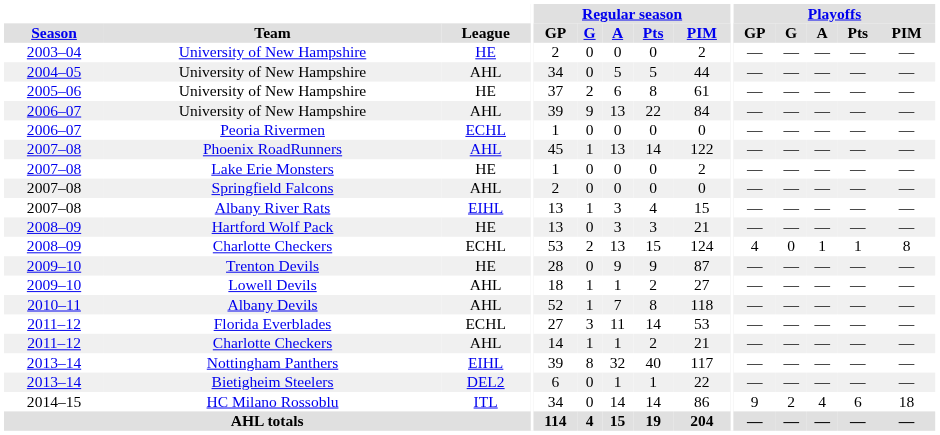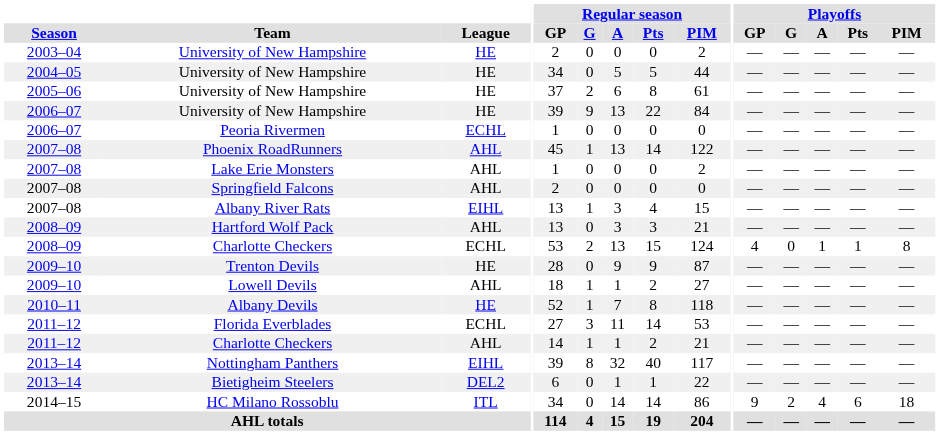 <table border="0" cellpadding="1" cellspacing="0" style="text-align:center; width:60em">
 <tr bgcolor="#e0e0e0">
 <th colspan="3" bgcolor="#ffffff"></th>
 <th rowspan="99" bgcolor="#ffffff"></th>
 <th colspan="5"><a href='#'>Regular season</a></th>
 <th rowspan="99" bgcolor="#ffffff"></th>
 <th colspan="5"><a href='#'>Playoffs</a></th>
 </tr>
 <tr bgcolor="#e0e0e0">
 <th><a href='#'>Season</a></th>
 <th>Team</th>
 <th>League</th>
 <th>GP</th>
 <th><a href='#'>G</a></th>
 <th><a href='#'>A</a></th>
 <th><a href='#'>Pts</a></th>
 <th><a href='#'>PIM</a></th>
 <th>GP</th>
 <th>G</th>
 <th>A</th>
 <th>Pts</th>
 <th>PIM</th>
 </tr>
 <tr ALIGN="center">
 <td><a href='#'>2003–04</a></td>
 <td><a href='#'>University of New Hampshire</a></td>
 <td><a href='#'>HE</a></td>
 <td>2</td>
 <td>0</td>
 <td>0</td>
 <td>0</td>
 <td>2</td>
 <td>—</td>
 <td>—</td>
 <td>—</td>
 <td>—</td>
 <td>—</td>
 </tr>
 <tr ALIGN="center" bgcolor="#f0f0f0">
 <td><a href='#'>2004–05</a></td>
 <td>University of New Hampshire</td>
-<td>AHL</td>
+<td>HE</td>
 <td>34</td>
 <td>0</td>
 <td>5</td>
 <td>5</td>
 <td>44</td>
 <td>—</td>
 <td>—</td>
 <td>—</td>
 <td>—</td>
 <td>—</td>
 </tr>
 <tr ALIGN="center">
 <td><a href='#'>2005–06</a></td>
 <td>University of New Hampshire</td>
 <td>HE</td>
 <td>37</td>
 <td>2</td>
 <td>6</td>
 <td>8</td>
 <td>61</td>
 <td>—</td>
 <td>—</td>
 <td>—</td>
 <td>—</td>
 <td>—</td>
 </tr>
 <tr ALIGN="center" bgcolor="#f0f0f0">
 <td><a href='#'>2006–07</a></td>
 <td>University of New Hampshire</td>
-<td>AHL</td>
+<td>HE</td>
 <td>39</td>
 <td>9</td>
 <td>13</td>
 <td>22</td>
 <td>84</td>
 <td>—</td>
 <td>—</td>
 <td>—</td>
 <td>—</td>
 <td>—</td>
 </tr>
 <tr ALIGN="center">
 <td><a href='#'>2006–07</a></td>
 <td><a href='#'>Peoria Rivermen</a></td>
 <td><a href='#'>ECHL</a></td>
 <td>1</td>
 <td>0</td>
 <td>0</td>
 <td>0</td>
 <td>0</td>
 <td>—</td>
 <td>—</td>
 <td>—</td>
 <td>—</td>
 <td>—</td>
 </tr>
 <tr ALIGN="center" bgcolor="#f0f0f0">
 <td><a href='#'>2007–08</a></td>
 <td><a href='#'>Phoenix RoadRunners</a></td>
 <td><a href='#'>AHL</a></td>
 <td>45</td>
 <td>1</td>
 <td>13</td>
 <td>14</td>
 <td>122</td>
 <td>—</td>
 <td>—</td>
 <td>—</td>
 <td>—</td>
 <td>—</td>
 </tr>
 <tr ALIGN="center">
 <td><a href='#'>2007–08</a></td>
 <td><a href='#'>Lake Erie Monsters</a></td>
-<td>HE</td>
+<td>AHL</td>
 <td>1</td>
 <td>0</td>
 <td>0</td>
 <td>0</td>
 <td>2</td>
 <td>—</td>
 <td>—</td>
 <td>—</td>
 <td>—</td>
 <td>—</td>
 </tr>
 <tr ALIGN="center" bgcolor="#f0f0f0">
 <td>2007–08</td>
 <td><a href='#'>Springfield Falcons</a></td>
 <td>AHL</td>
 <td>2</td>
 <td>0</td>
 <td>0</td>
 <td>0</td>
 <td>0</td>
 <td>—</td>
 <td>—</td>
 <td>—</td>
 <td>—</td>
 <td>—</td>
 </tr>
 <tr ALIGN="center">
 <td>2007–08</td>
 <td><a href='#'>Albany River Rats</a></td>
 <td><a href='#'>EIHL</a></td>
 <td>13</td>
 <td>1</td>
 <td>3</td>
 <td>4</td>
 <td>15</td>
 <td>—</td>
 <td>—</td>
 <td>—</td>
 <td>—</td>
 <td>—</td>
 </tr>
 <tr ALIGN="center" bgcolor="#f0f0f0">
 <td><a href='#'>2008–09</a></td>
 <td><a href='#'>Hartford Wolf Pack</a></td>
-<td>HE</td>
+<td>AHL</td>
 <td>13</td>
 <td>0</td>
 <td>3</td>
 <td>3</td>
 <td>21</td>
 <td>—</td>
 <td>—</td>
 <td>—</td>
 <td>—</td>
 <td>—</td>
 </tr>
 <tr ALIGN="center">
 <td><a href='#'>2008–09</a></td>
 <td><a href='#'>Charlotte Checkers</a></td>
 <td>ECHL</td>
 <td>53</td>
 <td>2</td>
 <td>13</td>
 <td>15</td>
 <td>124</td>
 <td>4</td>
 <td>0</td>
 <td>1</td>
 <td>1</td>
 <td>8</td>
 </tr>
 <tr ALIGN="center" bgcolor="#f0f0f0">
 <td><a href='#'>2009–10</a></td>
 <td><a href='#'>Trenton Devils</a></td>
 <td>HE</td>
 <td>28</td>
 <td>0</td>
 <td>9</td>
 <td>9</td>
 <td>87</td>
 <td>—</td>
 <td>—</td>
 <td>—</td>
 <td>—</td>
 <td>—</td>
 </tr>
 <tr ALIGN="center">
 <td><a href='#'>2009–10</a></td>
 <td><a href='#'>Lowell Devils</a></td>
 <td>AHL</td>
 <td>18</td>
 <td>1</td>
 <td>1</td>
 <td>2</td>
 <td>27</td>
 <td>—</td>
 <td>—</td>
 <td>—</td>
 <td>—</td>
 <td>—</td>
 </tr>
 <tr ALIGN="center" bgcolor="#f0f0f0">
 <td><a href='#'>2010–11</a></td>
 <td><a href='#'>Albany Devils</a></td>
-<td>AHL</td>
+<td><a href='#'>HE</a></td>
 <td>52</td>
 <td>1</td>
 <td>7</td>
 <td>8</td>
 <td>118</td>
 <td>—</td>
 <td>—</td>
 <td>—</td>
 <td>—</td>
 <td>—</td>
 </tr>
 <tr ALIGN="center">
 <td><a href='#'>2011–12</a></td>
 <td><a href='#'>Florida Everblades</a></td>
 <td>ECHL</td>
 <td>27</td>
 <td>3</td>
 <td>11</td>
 <td>14</td>
 <td>53</td>
 <td>—</td>
 <td>—</td>
 <td>—</td>
 <td>—</td>
 <td>—</td>
 </tr>
 <tr ALIGN="center" bgcolor="#f0f0f0">
 <td><a href='#'>2011–12</a></td>
 <td><a href='#'>Charlotte Checkers</a></td>
 <td>AHL</td>
 <td>14</td>
 <td>1</td>
 <td>1</td>
 <td>2</td>
 <td>21</td>
 <td>—</td>
 <td>—</td>
 <td>—</td>
 <td>—</td>
 <td>—</td>
 </tr>
 <tr ALIGN="center">
 <td><a href='#'>2013–14</a></td>
 <td><a href='#'>Nottingham Panthers</a></td>
 <td><a href='#'>EIHL</a></td>
 <td>39</td>
 <td>8</td>
 <td>32</td>
 <td>40</td>
 <td>117</td>
 <td>—</td>
 <td>—</td>
 <td>—</td>
 <td>—</td>
 <td>—</td>
 </tr>
 <tr ALIGN="center" bgcolor="#f0f0f0">
 <td><a href='#'>2013–14</a></td>
 <td><a href='#'>Bietigheim Steelers</a></td>
 <td><a href='#'>DEL2</a></td>
 <td>6</td>
 <td>0</td>
 <td>1</td>
 <td>1</td>
 <td>22</td>
 <td>—</td>
 <td>—</td>
 <td>—</td>
 <td>—</td>
 <td>—</td>
 </tr>
 <tr ALIGN="center">
 <td>2014–15</td>
 <td><a href='#'>HC Milano Rossoblu</a></td>
 <td><a href='#'>ITL</a></td>
 <td>34</td>
 <td>0</td>
 <td>14</td>
 <td>14</td>
 <td>86</td>
 <td>9</td>
 <td>2</td>
 <td>4</td>
 <td>6</td>
 <td>18</td>
 </tr>
 <tr bgcolor="#e0e0e0">
 <th colspan="3">AHL totals</th>
 <th>114</th>
 <th>4</th>
 <th>15</th>
 <th>19</th>
 <th>204</th>
 <th>—</th>
 <th>—</th>
 <th>—</th>
 <th>—</th>
 <th>—</th>
 </tr>
 </table>
